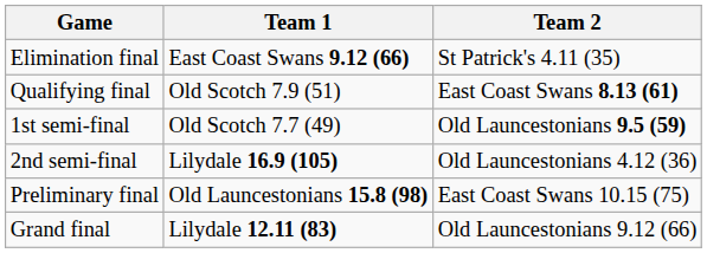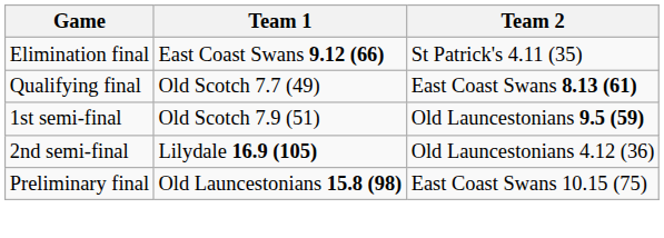 <table class="wikitable">
 <tr>
 <th>Game</th>
 <th>Team 1</th>
 <th>Team 2</th>
 </tr>
 <tr>
 <td>Elimination final</td>
 <td>East Coast Swans <strong>9.12 (66)</strong></td>
 <td>St Patrick's 4.11 (35)</td>
 </tr>
 <tr>
 <td>Qualifying final</td>
-<td>Old Scotch 7.9 (51)</td>
+<td>Old Scotch 7.7 (49)</td>
 <td>East Coast Swans <strong>8.13 (61)</strong></td>
 </tr>
 <tr>
 <td>1st semi-final</td>
-<td>Old Scotch 7.7 (49)</td>
+<td>Old Scotch 7.9 (51)</td>
 <td>Old Launcestonians <strong>9.5 (59)</strong></td>
 </tr>
 <tr>
 <td>2nd semi-final</td>
 <td>Lilydale <strong>16.9 (105)</strong></td>
 <td>Old Launcestonians 4.12 (36)</td>
 </tr>
 <tr>
 <td>Preliminary final</td>
 <td>Old Launcestonians <strong>15.8 (98)</strong></td>
 <td>East Coast Swans 10.15 (75)</td>
 </tr>
-<tr>
-<td>Grand final</td>
-<td>Lilydale <strong>12.11 (83)</strong></td>
-<td>Old Launcestonians 9.12 (66)</td>
-</tr>
 </table>
